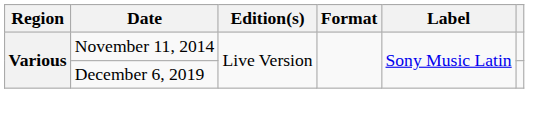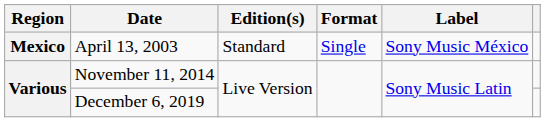 <table class="wikitable plainrowheaders">
 <tr>
 <th scope="col">Region</th>
 <th scope="col">Date</th>
 <th scope="col">Edition(s)</th>
 <th scope="col">Format</th>
 <th scope="col">Label</th>
 <th scope="col"></th>
+</tr>
+<tr>
+<th scope="row">Mexico</th>
+<td>April 13, 2003</td>
+<td>Standard</td>
+<td><a href='#'>Single</a></td>
+<td><a href='#'>Sony Music México</a></td>
+<td></td>
 </tr>
 <tr>
 <th scope="row"  rowspan="2">Various</th>
 <td>November 11, 2014</td>
 <td rowspan="2">Live Version</td>
 <td rowspan="2"></td>
 <td rowspan="2"><a href='#'>Sony Music Latin</a></td>
 <td></td>
 </tr>
 <tr>
 <td>December 6, 2019</td>
 <td></td>
 </tr>
 </table>
